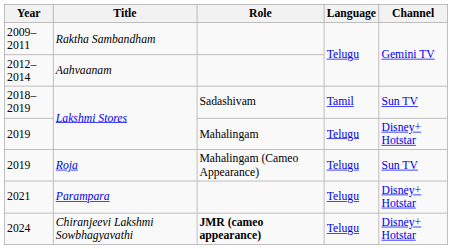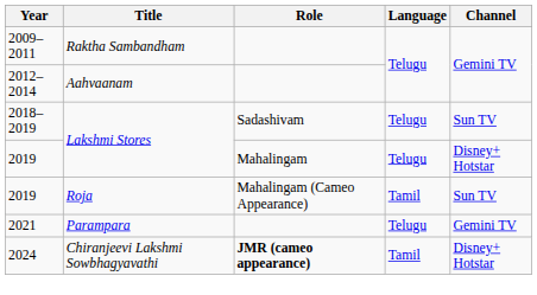 <table class="wikitable">
 <tr style="background:#ccc; text-align:center;">
 <th>Year</th>
 <th>Title</th>
 <th>Role</th>
 <th>Language</th>
 <th>Channel</th>
 </tr>
 <tr>
 <td>2009–2011</td>
 <td><em>Raktha Sambandham</em></td>
 <td></td>
 <td rowspan=2><a href='#'>Telugu</a></td>
 <td rowspan=2><a href='#'>Gemini TV</a></td>
 </tr>
 <tr>
 <td>2012–2014</td>
 <td><em>Aahvaanam</em></td>
 <td></td>
 </tr>
 <tr>
 <td>2018–2019</td>
 <td rowspan="2"><em><a href='#'>Lakshmi Stores</a></em></td>
 <td>Sadashivam</td>
-<td><a href='#'>Tamil</a></td>
+<td><a href='#'>Telugu</a></td>
 <td><a href='#'>Sun TV</a></td>
 </tr>
 <tr>
 <td>2019</td>
 <td>Mahalingam</td>
 <td><a href='#'>Telugu</a></td>
 <td><a href='#'>Disney+ Hotstar</a></td>
 </tr>
 <tr>
 <td>2019</td>
 <td><a href='#'><em>Roja</em></a></td>
 <td>Mahalingam (Cameo Appearance)</td>
-<td><a href='#'>Telugu</a></td>
+<td><a href='#'>Tamil</a></td>
 <td><a href='#'>Sun TV</a></td>
 </tr>
 <tr>
 <td>2021</td>
 <td><em><a href='#'>Parampara</a></em></td>
 <td></td>
 <td><a href='#'>Telugu</a></td>
-<td><a href='#'>Disney+ Hotstar</a></td>
+<td><a href='#'>Gemini TV</a></td>
 </tr>
 <tr>
 <td>2024</td>
 <td><em>Chiranjeevi Lakshmi Sowbhagyavathi</em></td>
 <td><strong>JMR (cameo appearance)</strong></td>
-<td><a href='#'>Telugu</a></td>
+<td><a href='#'>Tamil</a></td>
 <td><a href='#'>Disney+ Hotstar</a></td>
 </tr>
 </table>
